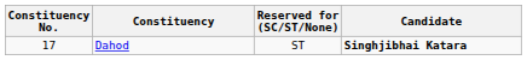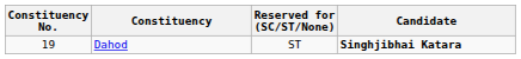 <table class= "wikitable sortable">
 <tr>
 <th>Constituency <br> No.</th>
 <th style="width:180px;">Constituency</th>
 <th>Reserved for <br> (SC/ST/None)</th>
 <th style="width:200px;">Candidate </th>
 </tr>
 <tr>
-<td style="text-align:center;">17</td>
+<td style="text-align:center;">19</td>
 <td><a href='#'>Dahod</a></td>
 <td style="text-align:center;">ST</td>
 <td><strong>Singhjibhai Katara</strong></td>
 </tr>
 </table>
